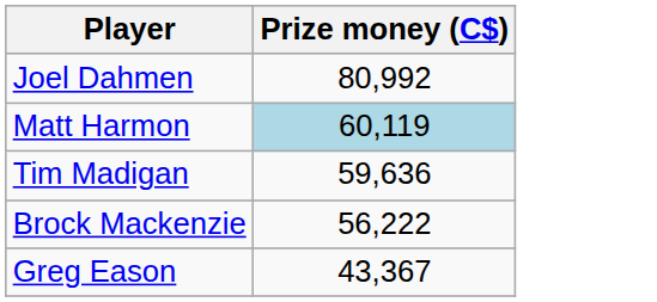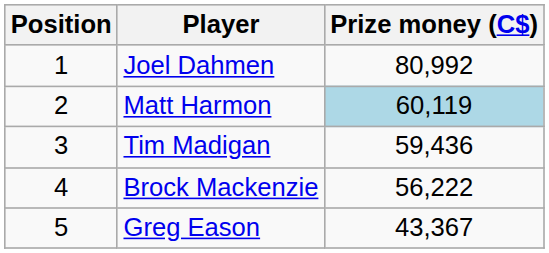 <table class=wikitable>
 <tr>
+<th>Position</th>
 <th>Player</th>
 <th>Prize money (<a href='#'>C$</a>)</th>
 </tr>
 <tr>
+<td align=center>1</td>
 <td> <a href='#'>Joel Dahmen</a></td>
 <td align=center>80,992</td>
 </tr>
 <tr>
+<td align=center>2</td>
 <td> <a href='#'>Matt Harmon</a></td>
 <td align=center style="background: lightblue;">60,119</td>
 </tr>
 <tr>
+<td align=center>3</td>
 <td> <a href='#'>Tim Madigan</a></td>
-<td align=center>59,636</td>
+<td align=center>59,436</td>
 </tr>
 <tr>
+<td align=center>4</td>
 <td> <a href='#'>Brock Mackenzie</a></td>
 <td align=center>56,222</td>
 </tr>
 <tr>
+<td align=center>5</td>
 <td> <a href='#'>Greg Eason</a></td>
 <td align=center>43,367</td>
 </tr>
 </table>
